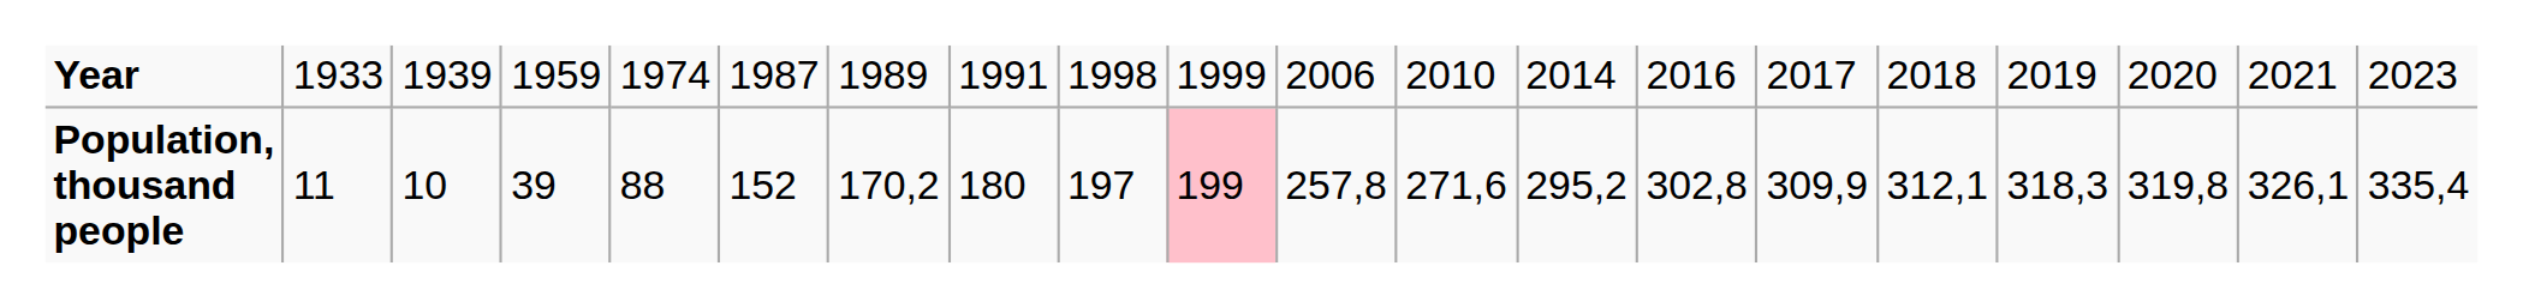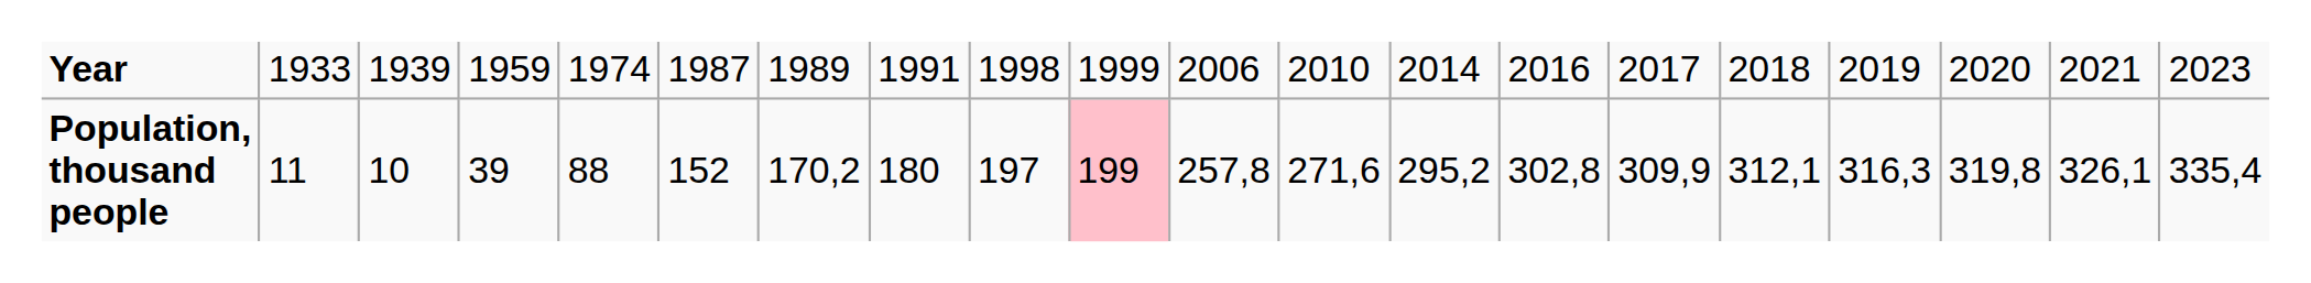 <table class="wikitable" style="border: 1em solid white" )>
 <tr>
 <td><strong>Year</strong></td>
 <td>1933</td>
 <td>1939</td>
 <td>1959</td>
 <td>1974</td>
 <td>1987</td>
 <td>1989</td>
 <td>1991</td>
 <td>1998</td>
 <td>1999</td>
 <td>2006</td>
 <td>2010</td>
 <td>2014</td>
 <td>2016</td>
 <td>2017</td>
 <td>2018</td>
 <td>2019</td>
 <td>2020</td>
 <td>2021</td>
 <td>2023</td>
 </tr>
 <tr>
 <td><strong>Population, <br> thousand people</strong></td>
 <td>11</td>
 <td>10</td>
 <td>39</td>
 <td>88</td>
 <td>152</td>
 <td>170,2</td>
 <td>180</td>
 <td>197</td>
 <td style="background: pink;">199</td>
 <td>257,8</td>
 <td>271,6</td>
 <td>295,2</td>
 <td>302,8</td>
 <td>309,9</td>
 <td>312,1</td>
-<td>318,3</td>
+<td>316,3</td>
 <td>319,8</td>
 <td>326,1</td>
 <td>335,4</td>
 </tr>
 </table>
